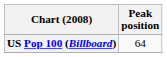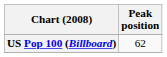 <table class="wikitable sortable plainrowheaders" style="text-align:center;">
 <tr>
 <th scope="col">Chart (2008)</th>
 <th scope="col">Peak<br>position</th>
 </tr>
 <tr>
 </tr>
 <tr>
 </tr>
 <tr>
 </tr>
 <tr>
 <th scope="row">US <a href='#'>Pop 100</a> (<a href='#'><em>Billboard</em></a>)</th>
-<td>64</td>
+<td>62</td>
 </tr>
 <tr>
 </tr>
 <tr>
 </tr>
 </table>
